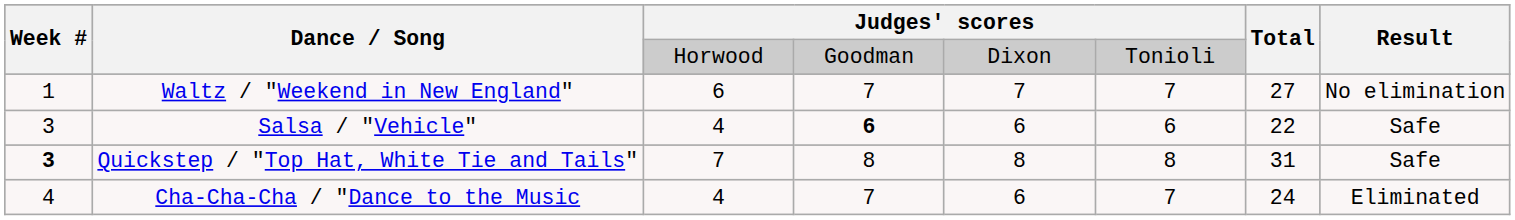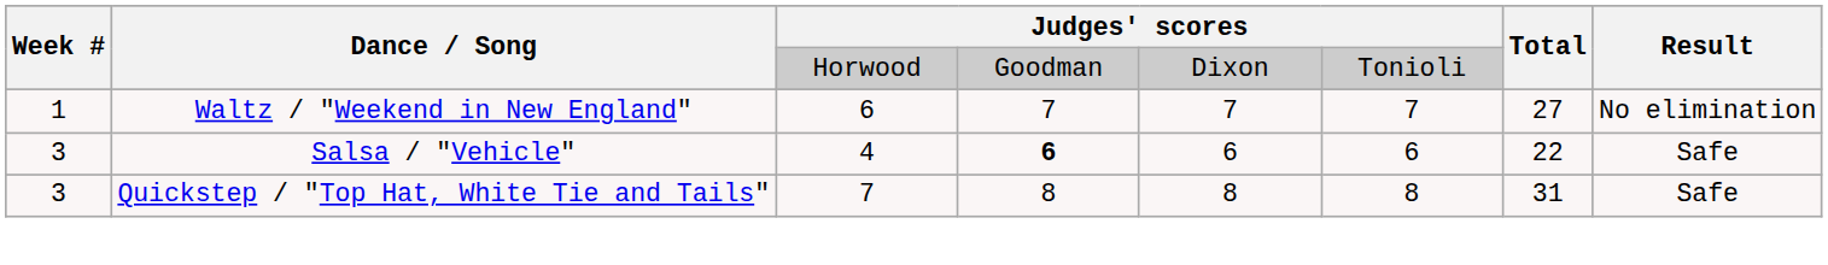 <table class="wikitable collapsible collapsed">
 <tr style="text-align:Center; background:#ccc;">
 <th rowspan="2">Week #</th>
 <th rowspan="2">Dance / Song</th>
 <th colspan="4">Judges' scores</th>
 <th rowspan="2">Total</th>
 <th rowspan="2">Result</th>
 </tr>
 <tr style="text-align:center; background:#ccc;">
 <td style="width:10%; ">Horwood</td>
 <td style="width:10%; ">Goodman</td>
 <td style="width:10%; ">Dixon</td>
 <td style="width:10%; ">Tonioli</td>
 </tr>
 <tr style="text-align: center; background:#faf6f6;">
 <td>1</td>
 <td><a href='#'>Waltz</a> / "<a href='#'>Weekend in New England</a>"</td>
 <td>6</td>
 <td>7</td>
 <td>7</td>
 <td>7</td>
 <td>27</td>
 <td>No elimination</td>
 </tr>
 <tr style="text-align:center; background:#faf6f6;">
 <td>3</td>
 <td><a href='#'>Salsa</a> / "<a href='#'>Vehicle</a>"</td>
 <td>4</td>
 <td><strong>6</strong></td>
 <td>6</td>
 <td>6</td>
 <td>22</td>
 <td>Safe</td>
 </tr>
 <tr style="text-align: center; background:#faf6f6;">
-<td><strong>3</strong></td>
+<td>3</td>
 <td><a href='#'>Quickstep</a> / "<a href='#'>Top Hat, White Tie and Tails</a>"</td>
 <td>7</td>
 <td>8</td>
 <td>8</td>
 <td>8</td>
 <td>31</td>
 <td>Safe</td>
 </tr>
-<tr style="text-align: center; background:#faf6f6;">
-<td>4</td>
-<td><a href='#'>Cha-Cha-Cha</a> / "<a href='#'>Dance to the Music</a></td>
-<td>4</td>
-<td>7</td>
-<td>6</td>
-<td>7</td>
-<td>24</td>
-<td>Eliminated</td>
-</tr>
 </table>
